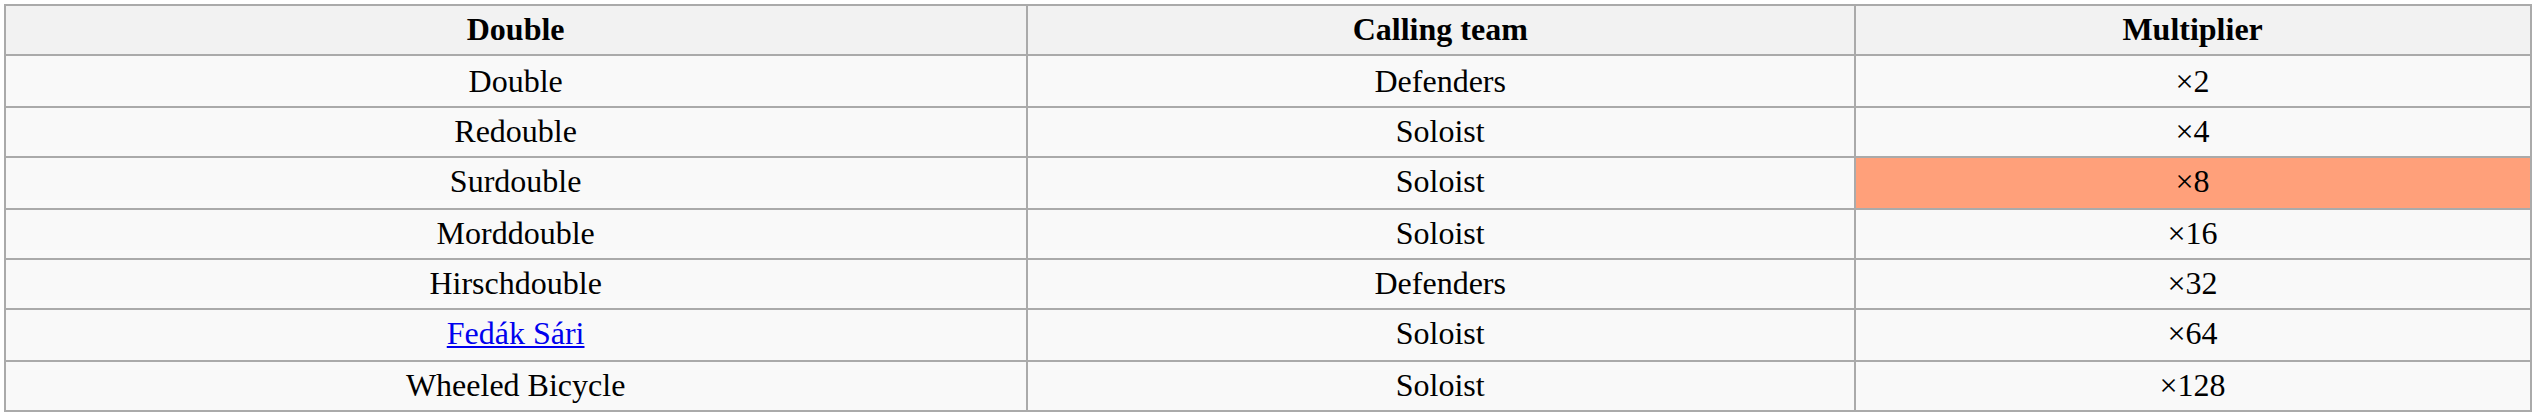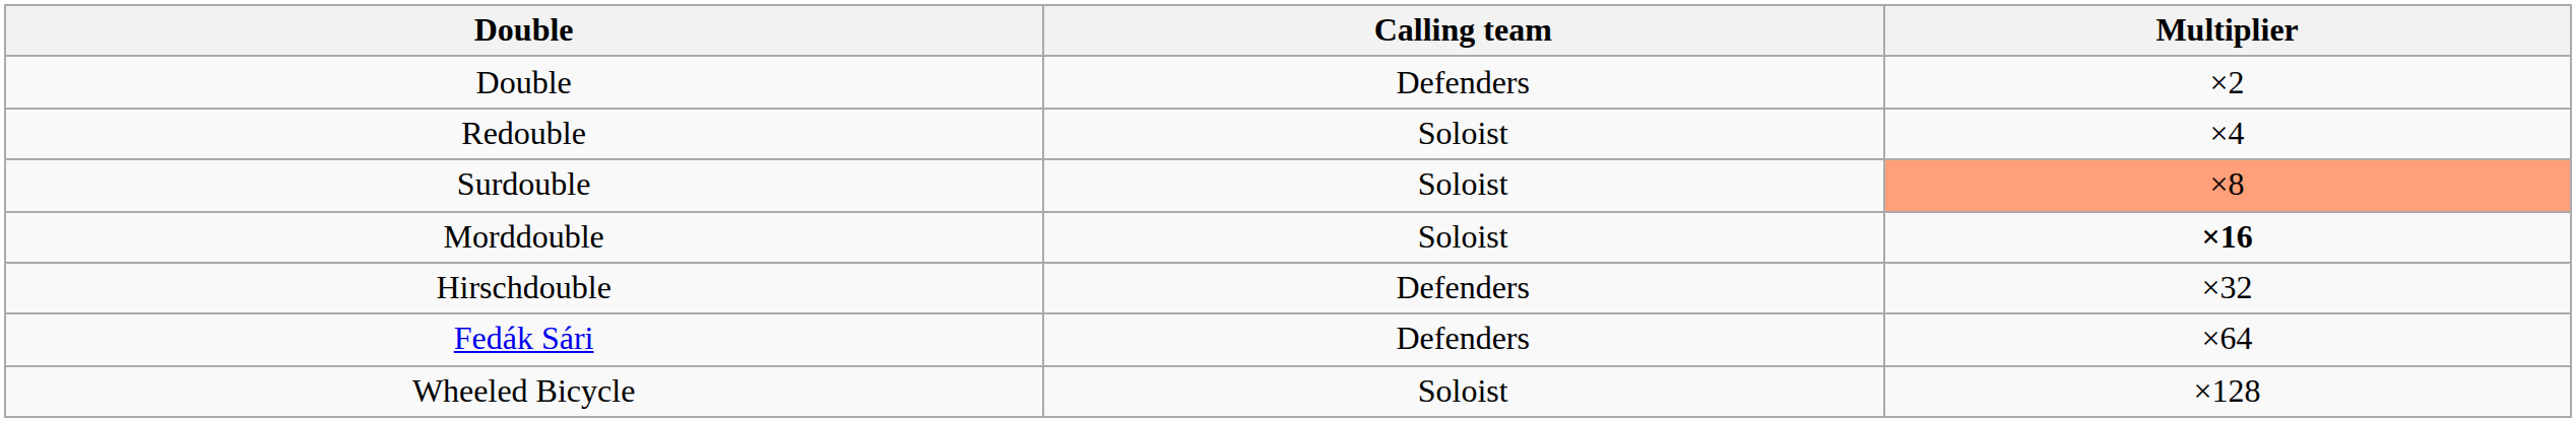 <table class="wikitable" style="width:100%">
 <tr>
 <th>Double</th>
 <th>Calling team</th>
 <th>Multiplier</th>
 </tr>
 <tr>
 <td align="center">Double</td>
 <td align="center">Defenders</td>
 <td align="center">×2</td>
 </tr>
 <tr>
 <td align="center">Redouble</td>
 <td align="center">Soloist</td>
 <td align="center">×4</td>
 </tr>
 <tr>
 <td align="center">Surdouble</td>
 <td align="center">Soloist</td>
 <td align="center" style="background: lightsalmon;">×8</td>
 </tr>
 <tr>
 <td align="center">Morddouble</td>
 <td align="center">Soloist</td>
-<td align="center">×16</td>
+<td align="center"><strong>×16</strong></td>
 </tr>
 <tr>
 <td align="center">Hirschdouble</td>
 <td align="center">Defenders</td>
 <td align="center">×32</td>
 </tr>
 <tr>
 <td align="center"><a href='#'>Fedák Sári</a></td>
-<td align="center">Soloist</td>
+<td align="center">Defenders</td>
 <td align="center">×64</td>
 </tr>
 <tr>
 <td align="center">Wheeled Bicycle</td>
 <td align="center">Soloist</td>
 <td align="center">×128</td>
 </tr>
 </table>
